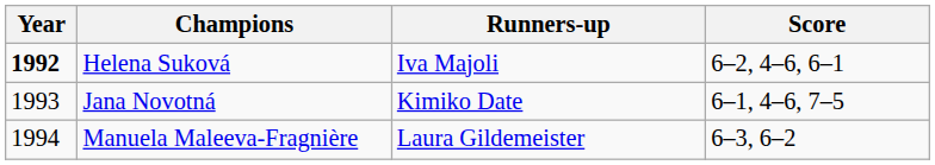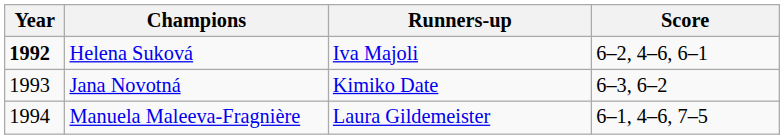 <table class=wikitable>
 <tr>
 <th style="width:40px">Year</th>
 <th style="width:200px">Champions</th>
 <th style="width:200px">Runners-up</th>
 <th style="width:140px" class="unsortable">Score</th>
 </tr>
 <tr>
 <td><strong>1992</strong></td>
 <td> <a href='#'>Helena Suková</a></td>
 <td> <a href='#'>Iva Majoli</a></td>
 <td>6–2, 4–6, 6–1</td>
 </tr>
 <tr>
 <td>1993</td>
 <td> <a href='#'>Jana Novotná</a></td>
 <td> <a href='#'>Kimiko Date</a></td>
-<td>6–1, 4–6, 7–5</td>
+<td>6–3, 6–2</td>
 </tr>
 <tr>
 <td>1994</td>
 <td> <a href='#'>Manuela Maleeva-Fragnière</a></td>
 <td> <a href='#'>Laura Gildemeister</a></td>
-<td>6–3, 6–2</td>
+<td>6–1, 4–6, 7–5</td>
 </tr>
 </table>
